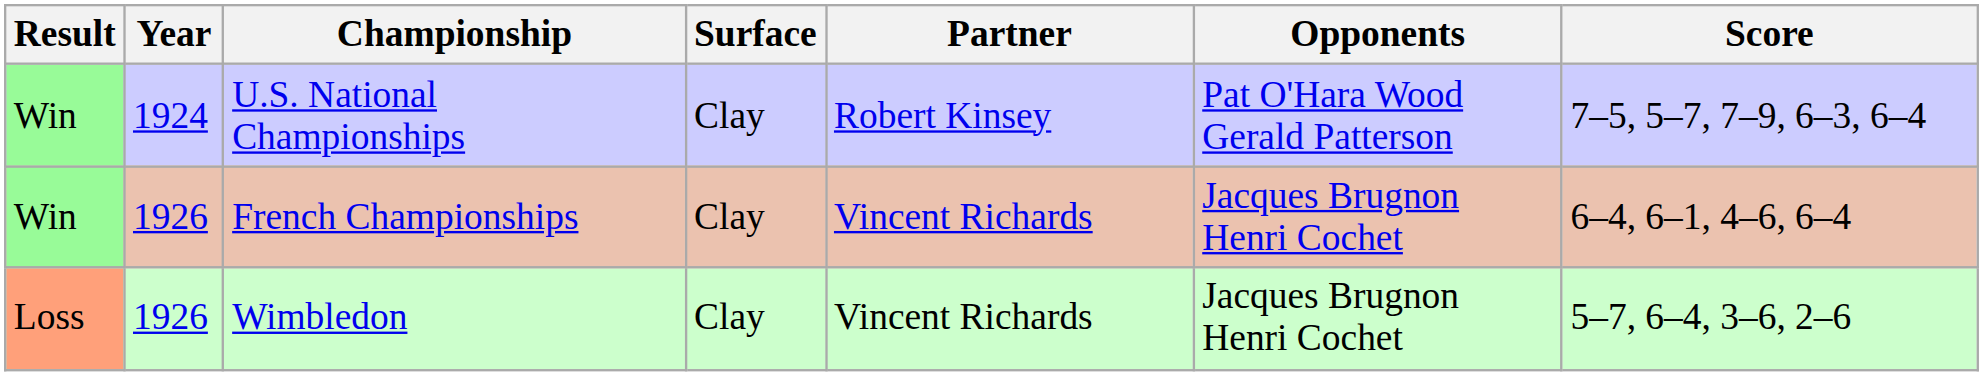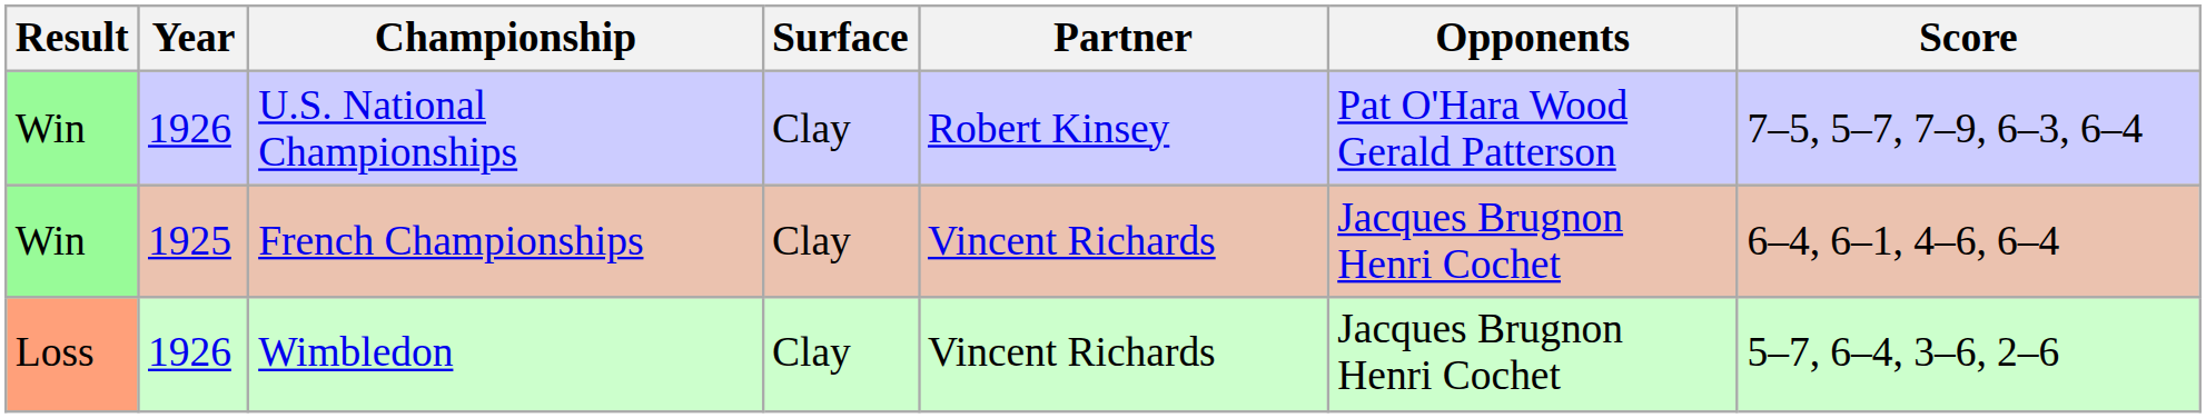 <table class="sortable wikitable">
 <tr>
 <th style="width:40px">Result</th>
 <th style="width:35px">Year</th>
 <th style="width:190px">Championship</th>
 <th style="width:50px">Surface</th>
 <th style="width:150px">Partner</th>
 <th style="width:150px">Opponents</th>
 <th style="width:170px" class="unsortable">Score</th>
 </tr>
 <tr style="background:#ccf;">
 <td style="background:#98fb98;">Win</td>
-<td><a href='#'>1924</a></td>
+<td><a href='#'>1926</a></td>
 <td><a href='#'>U.S. National Championships</a></td>
 <td>Clay</td>
 <td> <a href='#'>Robert Kinsey</a></td>
 <td> <a href='#'>Pat O'Hara Wood</a> <br>  <a href='#'>Gerald Patterson</a></td>
 <td>7–5, 5–7, 7–9, 6–3, 6–4</td>
 </tr>
 <tr style="background:#ebc2af;">
 <td style="background:#98fb98;">Win</td>
-<td><a href='#'>1926</a></td>
+<td><a href='#'>1925</a></td>
 <td><a href='#'>French Championships</a></td>
 <td>Clay</td>
 <td> <a href='#'>Vincent Richards</a></td>
 <td> <a href='#'>Jacques Brugnon</a> <br>  <a href='#'>Henri Cochet</a></td>
 <td>6–4, 6–1, 4–6, 6–4</td>
 </tr>
 <tr style="background:#cfc;">
 <td style="background:#ffa07a;">Loss</td>
 <td><a href='#'>1926</a></td>
 <td><a href='#'>Wimbledon</a></td>
 <td>Clay</td>
 <td> Vincent Richards</td>
 <td> Jacques Brugnon <br>  Henri Cochet</td>
 <td>5–7, 6–4, 3–6, 2–6</td>
 </tr>
 </table>
